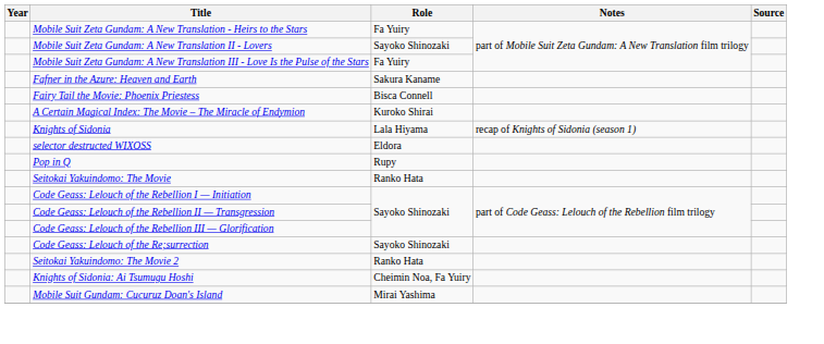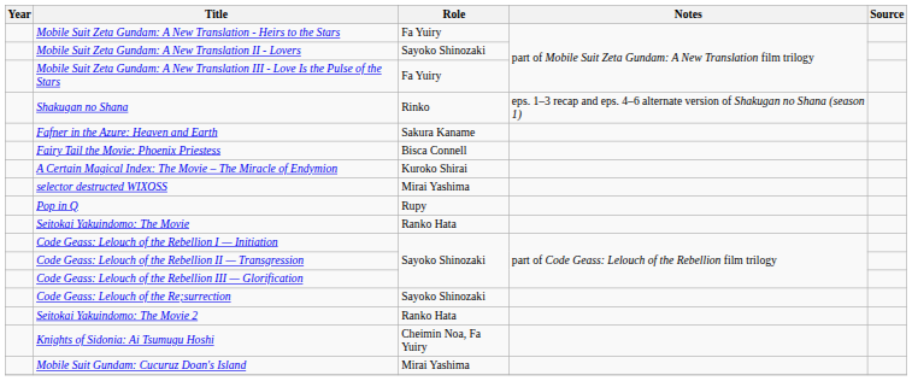 <table class="wikitable sortable plainrowheaders">
 <tr>
 <th>Year</th>
 <th class="unsortable">Title</th>
 <th class="unsortable">Role</th>
 <th class="unsortable">Notes</th>
 <th class="unsortable">Source</th>
 </tr>
 <tr>
 <td></td>
 <td><em><a href='#'>Mobile Suit Zeta Gundam: A New Translation - Heirs to the Stars</a></em></td>
 <td>Fa Yuiry</td>
 <td rowspan="3">part of <em>Mobile Suit Zeta Gundam: A New Translation</em> film trilogy</td>
 <td></td>
 </tr>
 <tr>
 <td></td>
 <td><em><a href='#'>Mobile Suit Zeta Gundam: A New Translation II - Lovers</a></em></td>
 <td>Sayoko Shinozaki</td>
 <td></td>
 </tr>
 <tr>
 <td></td>
 <td><em><a href='#'>Mobile Suit Zeta Gundam: A New Translation III - Love Is the Pulse of the Stars</a></em></td>
 <td>Fa Yuiry</td>
 <td></td>
 </tr>
 <tr>
 <td></td>
+<td><em><a href='#'>Shakugan no Shana</a></em></td>
+<td>Rinko</td>
+<td>eps. 1–3 recap and eps. 4–6 alternate version of <em>Shakugan no Shana (season 1)</em></td>
+<td></td>
+</tr>
+<tr>
+<td></td>
 <td><em><a href='#'>Fafner in the Azure: Heaven and Earth</a></em></td>
 <td>Sakura Kaname</td>
 <td></td>
 <td></td>
 </tr>
 <tr>
 <td></td>
 <td><em><a href='#'>Fairy Tail the Movie: Phoenix Priestess</a></em></td>
 <td>Bisca Connell</td>
 <td></td>
 <td></td>
 </tr>
 <tr>
 <td></td>
 <td><em><a href='#'>A Certain Magical Index: The Movie – The Miracle of Endymion</a></em></td>
 <td>Kuroko Shirai</td>
 <td></td>
 <td></td>
 </tr>
 <tr>
 <td></td>
-<td><em><a href='#'>Knights of Sidonia</a></em></td>
-<td>Lala Hiyama</td>
-<td>recap of <em>Knights of Sidonia (season 1)</em></td>
-<td></td>
-</tr>
-<tr>
-<td></td>
 <td><em><a href='#'>selector destructed WIXOSS</a></em></td>
-<td>Eldora</td>
+<td>Mirai Yashima</td>
 <td></td>
 <td></td>
 </tr>
 <tr>
 <td></td>
 <td><em><a href='#'>Pop in Q</a></em></td>
 <td>Rupy</td>
 <td></td>
 <td></td>
 </tr>
 <tr>
 <td></td>
 <td><em><a href='#'>Seitokai Yakuindomo: The Movie</a></em></td>
 <td>Ranko Hata</td>
 <td></td>
 <td></td>
 </tr>
 <tr>
 <td></td>
 <td><em><a href='#'>Code Geass: Lelouch of the Rebellion I — Initiation</a></em></td>
 <td rowspan="3">Sayoko Shinozaki</td>
 <td rowspan="3">part of <em>Code Geass: Lelouch of the Rebellion</em> film trilogy</td>
 <td></td>
 </tr>
 <tr>
 <td></td>
 <td><em><a href='#'>Code Geass: Lelouch of the Rebellion II — Transgression</a></em></td>
 <td></td>
 </tr>
 <tr>
 <td></td>
 <td><em><a href='#'>Code Geass: Lelouch of the Rebellion III — Glorification</a></em></td>
 <td></td>
 </tr>
 <tr>
 <td></td>
 <td><em><a href='#'>Code Geass: Lelouch of the Re;surrection</a></em></td>
 <td>Sayoko Shinozaki</td>
 <td></td>
 <td></td>
 </tr>
 <tr>
 <td></td>
 <td><em><a href='#'>Seitokai Yakuindomo: The Movie 2</a></em></td>
 <td>Ranko Hata</td>
 <td></td>
 <td></td>
 </tr>
 <tr>
 <td></td>
 <td><em><a href='#'>Knights of Sidonia: Ai Tsumugu Hoshi</a></em></td>
 <td>Cheimin Noa, Fa Yuiry</td>
 <td></td>
 <td></td>
 </tr>
 <tr>
 <td></td>
 <td><em><a href='#'>Mobile Suit Gundam: Cucuruz Doan's Island</a></em></td>
 <td>Mirai Yashima</td>
 <td></td>
 <td></td>
 </tr>
 <tr>
 </tr>
 </table>
